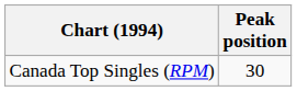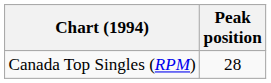 <table class="wikitable sortable">
 <tr>
 <th>Chart (1994)</th>
 <th>Peak<br>position</th>
 </tr>
 <tr>
 <td align="left">Canada Top Singles (<em><a href='#'>RPM</a></em>)</td>
-<td align="center">30</td>
+<td align="center">28</td>
 </tr>
 </table>
